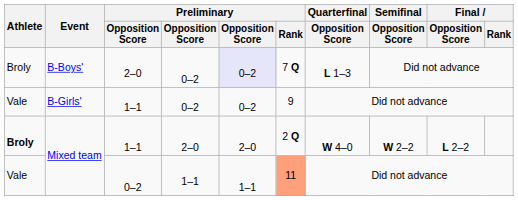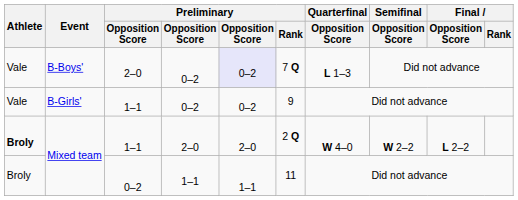 <table class="wikitable" style="font-size:90%">
 <tr>
 <th rowspan=2>Athlete</th>
 <th rowspan=2>Event</th>
 <th colspan=4>Preliminary</th>
 <th>Quarterfinal</th>
 <th>Semifinal</th>
 <th colspan=2>Final / </th>
 </tr>
 <tr style="font-size:95%">
 <th>Opposition<br>Score</th>
 <th>Opposition<br>Score</th>
 <th>Opposition<br>Score</th>
 <th>Rank</th>
 <th>Opposition<br>Score</th>
 <th>Opposition<br>Score</th>
 <th>Opposition<br>Score</th>
 <th>Rank</th>
 </tr>
 <tr align=center>
-<td align=left>Broly</td>
+<td align=left>Vale<br></td>
 <td align=left><a href='#'>B-Boys'</a></td>
 <td><br>2–0</td>
 <td><br><br>0–2</td>
 <td style="background: lavender;"><br>0–2</td>
 <td>7 <strong>Q</strong></td>
 <td><br><strong>L</strong> 1–3</td>
 <td colspan=3>Did not advance</td>
 </tr>
 <tr align=center>
 <td align=left>Vale</td>
 <td align=left><a href='#'>B-Girls'</a></td>
 <td><br>1–1</td>
 <td><br>0–2</td>
 <td><br>0–2</td>
 <td>9</td>
 <td colspan=4>Did not advance</td>
 </tr>
 <tr align=center>
 <td align=left><strong><br>Broly</strong></td>
 <td rowspan=2 align=left><a href='#'>Mixed team</a></td>
 <td><br><br>1–1</td>
 <td><br><br>2–0</td>
 <td><br><br>2–0</td>
 <td>2 <strong>Q</strong></td>
 <td><br><br><strong>W</strong> 4–0</td>
 <td><br><br><strong>W</strong> 2–2</td>
 <td><br><br><strong>L</strong> 2–2</td>
 <td></td>
 </tr>
 <tr align=center>
-<td align=left>Vale<br></td>
+<td align=left>Broly</td>
 <td><br><br>0–2</td>
 <td><br>1–1</td>
 <td><br><br>1–1</td>
-<td style="background: lightsalmon;">11</td>
+<td>11</td>
 <td colspan=4>Did not advance</td>
 </tr>
 </table>
